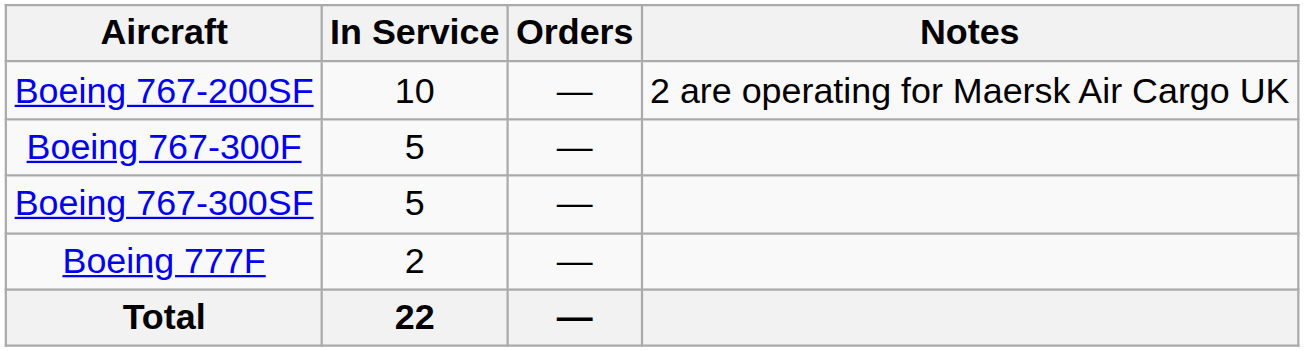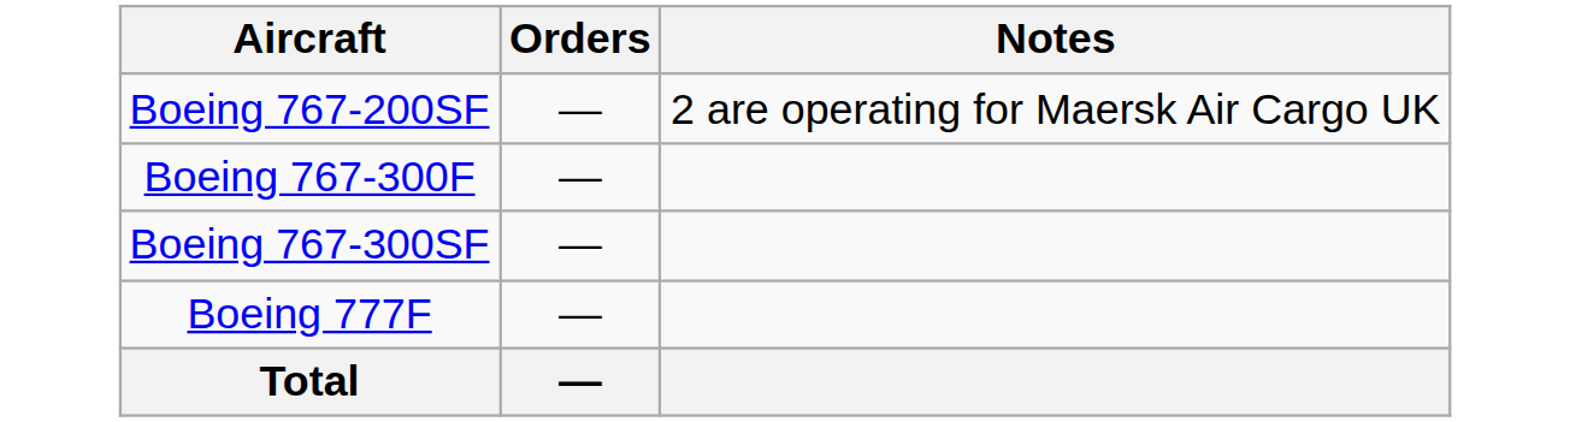 <table class="wikitable" style="margin:0.5em auto; text-align:center">
 <tr>
 <th>Aircraft</th>
-<th>In Service</th>
 <th>Orders</th>
 <th>Notes</th>
 </tr>
 <tr>
 <td><a href='#'>Boeing 767-200SF</a></td>
-<td>10</td>
 <td>—</td>
 <td>2 are operating for Maersk Air Cargo UK</td>
 </tr>
 <tr>
 <td><a href='#'>Boeing 767-300F</a></td>
-<td>5</td>
 <td>—</td>
 <td></td>
 </tr>
 <tr>
 <td><a href='#'>Boeing 767-300SF</a></td>
-<td>5</td>
 <td>—</td>
 <td></td>
 </tr>
 <tr>
 <td><a href='#'>Boeing 777F</a></td>
-<td>2</td>
 <td>—</td>
 <td></td>
 </tr>
 <tr>
 <th>Total</th>
-<th>22</th>
 <th>—</th>
 <th></th>
 </tr>
 </table>
